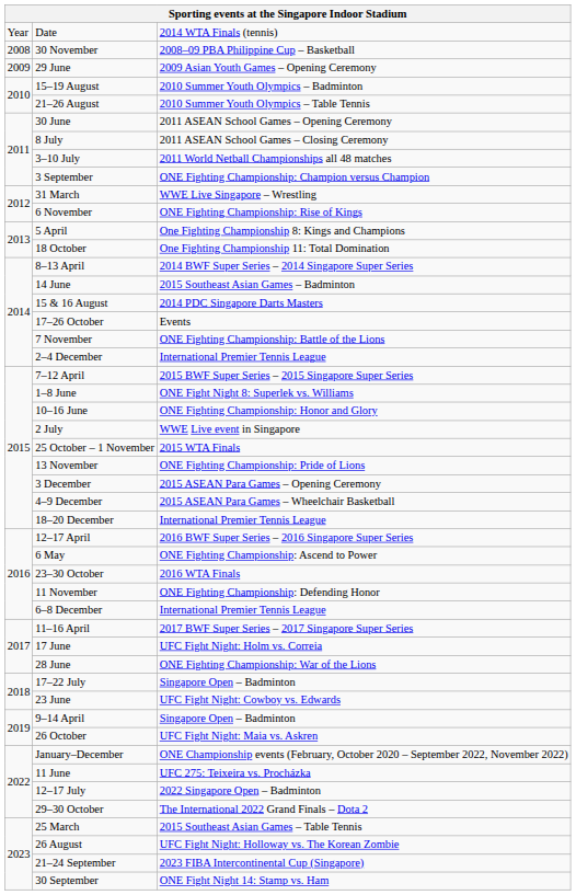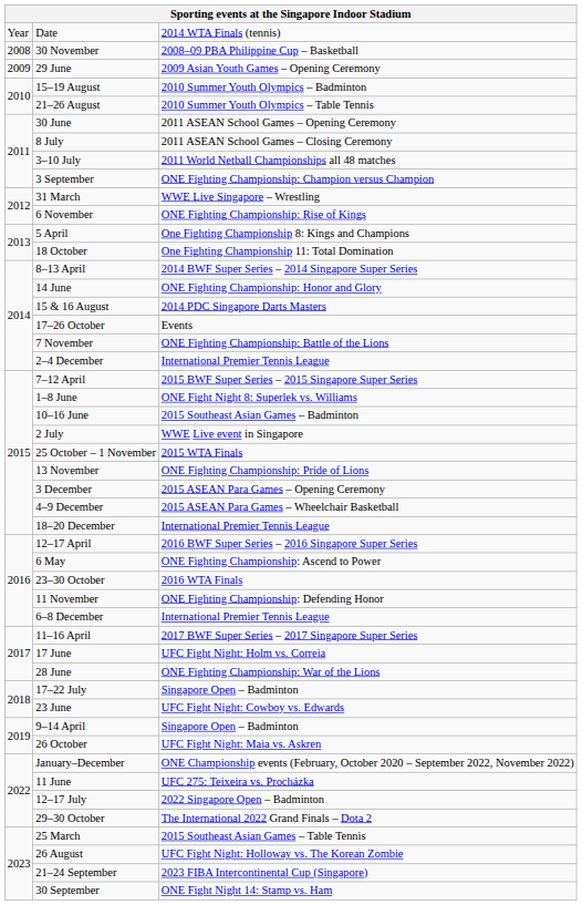 <table class="wikitable collapsible collapsed">
 <tr>
 <th colspan=3>Sporting events at the Singapore Indoor Stadium</th>
 </tr>
 <tr>
 <td>Year</td>
 <td>Date</td>
 <td><a href='#'>2014 WTA Finals</a> (tennis)</td>
 </tr>
 <tr>
 <td>2008</td>
 <td>30 November</td>
 <td><a href='#'>2008–09 PBA Philippine Cup</a> – Basketball</td>
 </tr>
 <tr>
 <td>2009</td>
 <td>29 June</td>
 <td><a href='#'>2009 Asian Youth Games</a> – Opening Ceremony</td>
 </tr>
 <tr>
 <td rowspan="2">2010</td>
 <td>15–19 August</td>
 <td><a href='#'>2010 Summer Youth Olympics</a> – Badminton</td>
 </tr>
 <tr>
 <td>21–26 August</td>
 <td><a href='#'>2010 Summer Youth Olympics</a> – Table Tennis</td>
 </tr>
 <tr>
 <td rowspan= "4">2011</td>
 <td>30 June</td>
 <td>2011 ASEAN School Games – Opening Ceremony</td>
 </tr>
 <tr>
 <td>8 July</td>
 <td>2011 ASEAN School Games – Closing Ceremony</td>
 </tr>
 <tr>
 <td>3–10 July</td>
 <td><a href='#'>2011 World Netball Championships</a> all 48 matches</td>
 </tr>
 <tr>
 <td>3 September</td>
 <td><a href='#'>ONE Fighting Championship: Champion versus Champion</a></td>
 </tr>
 <tr>
 <td rowspan= "2">2012</td>
 <td>31 March</td>
 <td><a href='#'>WWE Live Singapore</a> – Wrestling</td>
 </tr>
 <tr>
 <td>6 November</td>
 <td><a href='#'>ONE Fighting Championship: Rise of Kings</a></td>
 </tr>
 <tr>
 <td rowspan="2">2013</td>
 <td>5 April</td>
 <td><a href='#'>One Fighting Championship</a> 8: Kings and Champions</td>
 </tr>
 <tr>
 <td>18 October</td>
 <td><a href='#'>One Fighting Championship</a> 11: Total Domination</td>
 </tr>
 <tr>
 <td rowspan="6">2014</td>
 <td>8–13 April</td>
 <td><a href='#'>2014 BWF Super Series</a> – <a href='#'>2014 Singapore Super Series</a></td>
 </tr>
 <tr>
 <td>14 June</td>
-<td><a href='#'>2015 Southeast Asian Games</a> – Badminton</td>
+<td><a href='#'>ONE Fighting Championship: Honor and Glory</a></td>
 </tr>
 <tr>
 <td>15 & 16 August</td>
 <td><a href='#'>2014 PDC Singapore Darts Masters</a></td>
 </tr>
 <tr>
 <td>17–26 October</td>
 <td>Events</td>
 </tr>
 <tr>
 <td>7 November</td>
 <td><a href='#'>ONE Fighting Championship: Battle of the Lions</a></td>
 </tr>
 <tr>
 <td>2–4 December</td>
 <td><a href='#'>International Premier Tennis League</a></td>
 </tr>
 <tr>
 <td rowspan= "9">2015</td>
 <td>7–12 April</td>
 <td><a href='#'>2015 BWF Super Series</a> – <a href='#'>2015 Singapore Super Series</a></td>
 </tr>
 <tr>
 <td>1–8 June</td>
 <td><a href='#'>ONE Fight Night 8: Superlek vs. Williams</a></td>
 </tr>
 <tr>
 <td>10–16 June</td>
-<td><a href='#'>ONE Fighting Championship: Honor and Glory</a></td>
+<td><a href='#'>2015 Southeast Asian Games</a> – Badminton</td>
 </tr>
 <tr>
 <td>2 July</td>
 <td><a href='#'>WWE</a> <a href='#'>Live event</a> in Singapore</td>
 </tr>
 <tr>
 <td>25 October – 1 November</td>
 <td><a href='#'>2015 WTA Finals</a></td>
 </tr>
 <tr>
 <td>13 November</td>
 <td><a href='#'>ONE Fighting Championship: Pride of Lions</a></td>
 </tr>
 <tr>
 <td>3 December</td>
 <td><a href='#'>2015 ASEAN Para Games</a> – Opening Ceremony</td>
 </tr>
 <tr>
 <td>4–9 December</td>
 <td><a href='#'>2015 ASEAN Para Games</a> – Wheelchair Basketball</td>
 </tr>
 <tr>
 <td>18–20 December</td>
 <td><a href='#'>International Premier Tennis League</a></td>
 </tr>
 <tr>
 <td rowspan="5">2016</td>
 <td>12–17 April</td>
 <td><a href='#'>2016 BWF Super Series</a> – <a href='#'>2016 Singapore Super Series</a></td>
 </tr>
 <tr>
 <td>6 May</td>
 <td><a href='#'>ONE Fighting Championship</a>: Ascend to Power</td>
 </tr>
 <tr>
 <td>23–30 October</td>
 <td><a href='#'>2016 WTA Finals</a></td>
 </tr>
 <tr>
 <td>11 November</td>
 <td><a href='#'>ONE Fighting Championship</a>: Defending Honor</td>
 </tr>
 <tr>
 <td>6–8 December</td>
 <td><a href='#'>International Premier Tennis League</a></td>
 </tr>
 <tr>
 <td rowspan="3">2017</td>
 <td>11–16 April</td>
 <td><a href='#'>2017 BWF Super Series</a> – <a href='#'>2017 Singapore Super Series</a></td>
 </tr>
 <tr>
 <td>17 June</td>
 <td><a href='#'>UFC Fight Night: Holm vs. Correia</a></td>
 </tr>
 <tr>
 <td>28 June</td>
 <td><a href='#'>ONE Fighting Championship: War of the Lions</a></td>
 </tr>
 <tr>
 <td rowspan="2">2018</td>
 <td>17–22 July</td>
 <td><a href='#'>Singapore Open</a> – Badminton</td>
 </tr>
 <tr>
 <td>23 June</td>
 <td><a href='#'>UFC Fight Night: Cowboy vs. Edwards</a></td>
 </tr>
 <tr>
 <td rowspan="2">2019</td>
 <td>9–14 April</td>
 <td><a href='#'>Singapore Open</a> – Badminton</td>
 </tr>
 <tr>
 <td>26 October</td>
 <td><a href='#'>UFC Fight Night: Maia vs. Askren</a></td>
 </tr>
 <tr>
 <td rowspan="4">2022</td>
 <td>January–December</td>
 <td><a href='#'>ONE Championship</a> events (February, October 2020 – September 2022, November 2022)</td>
 </tr>
 <tr>
 <td>11 June</td>
 <td><a href='#'>UFC 275: Teixeira vs. Procházka</a></td>
 </tr>
 <tr>
 <td>12–17 July</td>
 <td><a href='#'>2022 Singapore Open</a> – Badminton</td>
 </tr>
 <tr>
 <td>29–30 October</td>
 <td><a href='#'>The International 2022</a> Grand Finals – <a href='#'>Dota 2</a></td>
 </tr>
 <tr>
 <td rowspan="4">2023</td>
 <td>25 March</td>
 <td><a href='#'>2015 Southeast Asian Games</a> – Table Tennis</td>
 </tr>
 <tr>
 <td>26 August</td>
 <td><a href='#'>UFC Fight Night: Holloway vs. The Korean Zombie</a></td>
 </tr>
 <tr>
 <td>21–24 September</td>
 <td><a href='#'>2023 FIBA Intercontinental Cup (Singapore)</a></td>
 </tr>
 <tr>
 <td>30 September</td>
 <td><a href='#'>ONE Fight Night 14: Stamp vs. Ham</a></td>
 </tr>
 </table>
